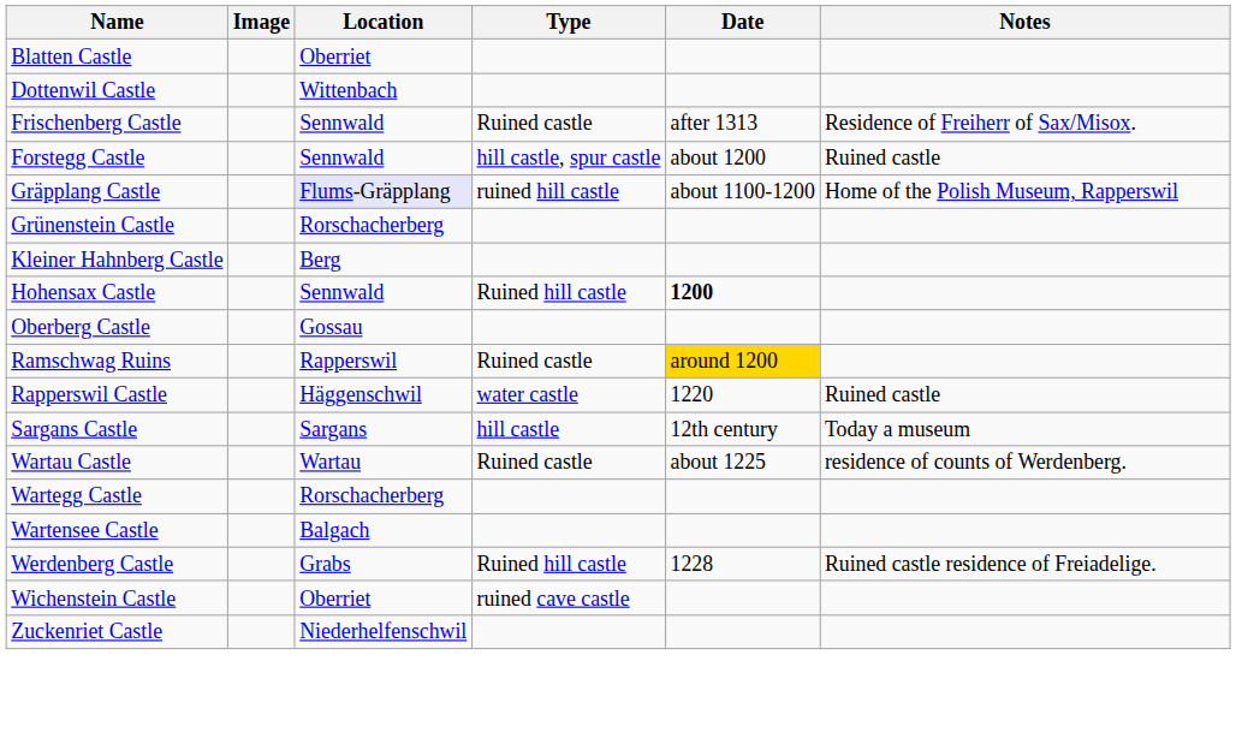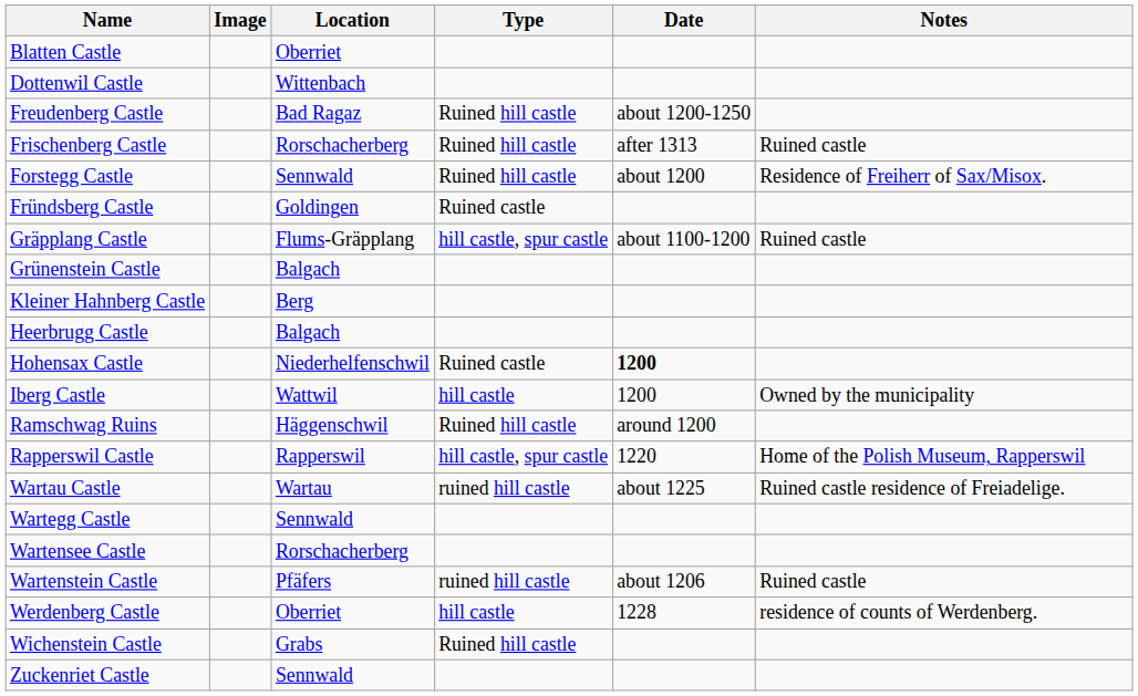 <table class="wikitable sortable" style="text-align:left; margin-left: auto; margin-right: auto; border: none; width:500">
 <tr>
 <th>Name</th>
 <th class="unsortable">Image</th>
 <th>Location</th>
 <th>Type</th>
 <th>Date</th>
 <th class="unsortable" style="width: 300px;">Notes</th>
 </tr>
 <tr>
 <td><a href='#'>Blatten Castle</a></td>
 <td></td>
 <td><a href='#'>Oberriet</a></td>
 <td></td>
 <td></td>
 <td></td>
 </tr>
 <tr>
 <td><a href='#'>Dottenwil Castle</a></td>
 <td></td>
 <td><a href='#'>Wittenbach</a></td>
 <td></td>
 <td></td>
 <td></td>
 </tr>
 <tr>
+<td><a href='#'>Freudenberg Castle</a></td>
+<td></td>
+<td><a href='#'>Bad Ragaz</a><br></td>
+<td>Ruined <a href='#'>hill castle</a></td>
+<td data-sort-value=1200>about 1200-1250</td>
+<td></td>
+</tr>
+<tr>
 <td><a href='#'>Frischenberg Castle</a></td>
 <td></td>
-<td><a href='#'>Sennwald</a><br></td>
+<td><a href='#'>Rorschacherberg</a></td>
+<td>Ruined <a href='#'>hill castle</a></td>
+<td data-sort-value=1313>after 1313</td>
 <td>Ruined castle</td>
-<td data-sort-value=1313>after 1313</td>
-<td>Residence of <a href='#'>Freiherr</a> of <a href='#'>Sax/Misox</a>.</td>
 </tr>
 <tr>
 <td><a href='#'>Forstegg Castle</a></td>
 <td></td>
 <td><a href='#'>Sennwald</a><br></td>
-<td><a href='#'>hill castle</a>, <a href='#'>spur castle</a></td>
+<td>Ruined <a href='#'>hill castle</a></td>
 <td data-sort-value=1200>about 1200</td>
+<td>Residence of <a href='#'>Freiherr</a> of <a href='#'>Sax/Misox</a>.</td>
+</tr>
+<tr>
+<td><a href='#'>Fründsberg Castle</a></td>
+<td></td>
+<td><a href='#'>Goldingen</a><br></td>
 <td>Ruined castle</td>
+<td></td>
+<td></td>
 </tr>
 <tr>
 <td><a href='#'>Gräpplang Castle</a></td>
 <td></td>
-<td style="background: lavender;"><a href='#'>Flums</a>-Gräpplang<br></td>
-<td>ruined <a href='#'>hill castle</a></td>
+<td><a href='#'>Flums</a>-Gräpplang<br></td>
+<td><a href='#'>hill castle</a>, <a href='#'>spur castle</a></td>
 <td data-sort-value=1100-1200>about 1100-1200</td>
-<td>Home of the <a href='#'>Polish Museum, Rapperswil</a></td>
+<td>Ruined castle</td>
 </tr>
 <tr>
 <td><a href='#'>Grünenstein Castle</a></td>
 <td></td>
-<td><a href='#'>Rorschacherberg</a></td>
+<td><a href='#'>Balgach</a></td>
 <td></td>
 <td></td>
 <td></td>
 </tr>
 <tr>
 <td><a href='#'>Kleiner Hahnberg Castle</a></td>
 <td></td>
 <td><a href='#'>Berg</a><br></td>
 <td></td>
 <td></td>
 <td></td>
 </tr>
 <tr>
-<td><a href='#'>Hohensax Castle</a></td>
+<td><a href='#'>Heerbrugg Castle</a></td>
 <td></td>
-<td><a href='#'>Sennwald</a><br></td>
-<td>Ruined <a href='#'>hill castle</a></td>
-<td><strong>1200</strong></td>
-<td></td>
-</tr>
-<tr>
-<td><a href='#'>Oberberg Castle</a></td>
-<td></td>
-<td><a href='#'>Gossau</a></td>
+<td><a href='#'>Balgach</a></td>
 <td></td>
 <td></td>
 <td></td>
 </tr>
 <tr>
+<td><a href='#'>Hohensax Castle</a></td>
+<td></td>
+<td><a href='#'>Niederhelfenschwil</a><br></td>
+<td>Ruined castle</td>
+<td><strong>1200</strong></td>
+<td></td>
+</tr>
+<tr>
+<td><a href='#'>Iberg Castle</a></td>
+<td></td>
+<td><a href='#'>Wattwil</a><br></td>
+<td><a href='#'>hill castle</a></td>
+<td>1200</td>
+<td>Owned by the municipality</td>
+</tr>
+<tr>
 <td><a href='#'>Ramschwag Ruins</a></td>
 <td></td>
-<td><a href='#'>Rapperswil</a><br></td>
-<td>Ruined castle</td>
-<td style="background: gold;">around 1200</td>
+<td><a href='#'>Häggenschwil</a><br></td>
+<td>Ruined <a href='#'>hill castle</a></td>
+<td>around 1200</td>
 <td></td>
 </tr>
 <tr>
 <td><a href='#'>Rapperswil Castle</a></td>
 <td></td>
-<td><a href='#'>Häggenschwil</a><br></td>
-<td><a href='#'>water castle</a></td>
+<td><a href='#'>Rapperswil</a><br></td>
+<td><a href='#'>hill castle</a>, <a href='#'>spur castle</a></td>
 <td>1220</td>
-<td>Ruined castle</td>
-</tr>
-<tr>
-<td><a href='#'>Sargans Castle</a></td>
-<td></td>
-<td><a href='#'>Sargans</a><br></td>
-<td><a href='#'>hill castle</a></td>
-<td data-sort-value=1150>12th century</td>
-<td>Today a museum</td>
+<td>Home of the <a href='#'>Polish Museum, Rapperswil</a></td>
 </tr>
 <tr>
 <td><a href='#'>Wartau Castle</a></td>
 <td></td>
 <td><a href='#'>Wartau</a><br></td>
-<td>Ruined castle</td>
+<td>ruined <a href='#'>hill castle</a></td>
 <td data-sort-value=1225>about 1225</td>
-<td>residence of counts of Werdenberg.</td>
+<td>Ruined castle residence of Freiadelige.</td>
 </tr>
 <tr>
 <td><a href='#'>Wartegg Castle</a></td>
+<td></td>
+<td><a href='#'>Sennwald</a><br></td>
+<td></td>
+<td></td>
+<td></td>
+</tr>
+<tr>
+<td><a href='#'>Wartensee Castle</a></td>
 <td></td>
 <td><a href='#'>Rorschacherberg</a></td>
 <td></td>
 <td></td>
 <td></td>
 </tr>
 <tr>
-<td><a href='#'>Wartensee Castle</a></td>
+<td><a href='#'>Wartenstein Castle</a></td>
 <td></td>
-<td><a href='#'>Balgach</a></td>
-<td></td>
-<td></td>
-<td></td>
+<td><a href='#'>Pfäfers</a><br></td>
+<td>ruined <a href='#'>hill castle</a></td>
+<td data-sort-value=1206>about 1206</td>
+<td>Ruined castle</td>
 </tr>
 <tr>
 <td><a href='#'>Werdenberg Castle</a></td>
 <td></td>
-<td><a href='#'>Grabs</a><br></td>
-<td>Ruined <a href='#'>hill castle</a></td>
+<td><a href='#'>Oberriet</a><br></td>
+<td><a href='#'>hill castle</a></td>
 <td>1228</td>
-<td>Ruined castle residence of Freiadelige.</td>
+<td>residence of counts of Werdenberg.</td>
 </tr>
 <tr>
 <td><a href='#'>Wichenstein Castle</a></td>
 <td></td>
-<td><a href='#'>Oberriet</a><br></td>
-<td>ruined <a href='#'>cave castle</a></td>
+<td><a href='#'>Grabs</a><br></td>
+<td>Ruined <a href='#'>hill castle</a></td>
 <td></td>
 <td></td>
 </tr>
 <tr>
 <td><a href='#'>Zuckenriet Castle</a></td>
 <td></td>
-<td><a href='#'>Niederhelfenschwil</a><br></td>
+<td><a href='#'>Sennwald</a><br></td>
 <td></td>
 <td></td>
 <td></td>
 </tr>
 <tr>
 </tr>
 </table>
